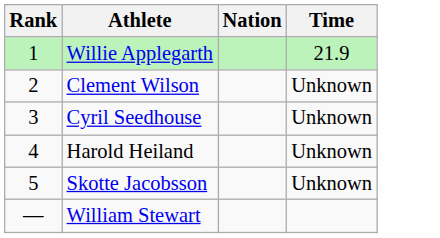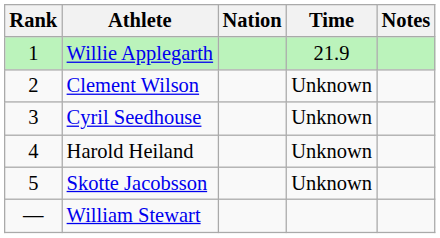 <table class="wikitable sortable" style="text-align:center">
 <tr>
 <th>Rank</th>
 <th>Athlete</th>
 <th>Nation</th>
 <th>Time</th>
+<th>Notes</th>
 </tr>
 <tr bgcolor=bbf3bb>
 <td>1</td>
 <td align=left><a href='#'>Willie Applegarth</a></td>
 <td align=left></td>
 <td>21.9</td>
+<td></td>
 </tr>
 <tr>
 <td>2</td>
 <td align=left><a href='#'>Clement Wilson</a></td>
 <td align=left></td>
 <td data-sort-value=30.0>Unknown</td>
+<td></td>
 </tr>
 <tr>
 <td>3</td>
 <td align=left><a href='#'>Cyril Seedhouse</a></td>
 <td align=left></td>
 <td data-sort-value=30.0>Unknown</td>
+<td></td>
 </tr>
 <tr>
 <td>4</td>
 <td align=left>Harold Heiland</td>
 <td align=left></td>
 <td data-sort-value=30.0>Unknown</td>
+<td></td>
 </tr>
 <tr>
 <td>5</td>
 <td align=left><a href='#'>Skotte Jacobsson</a></td>
 <td align=left></td>
 <td data-sort-value=30.0>Unknown</td>
+<td></td>
 </tr>
 <tr>
 <td data-sort-value=6>—</td>
 <td align=left><a href='#'>William Stewart</a></td>
 <td align=left></td>
 <td data-sort-value=99.9></td>
+<td></td>
 </tr>
 </table>
